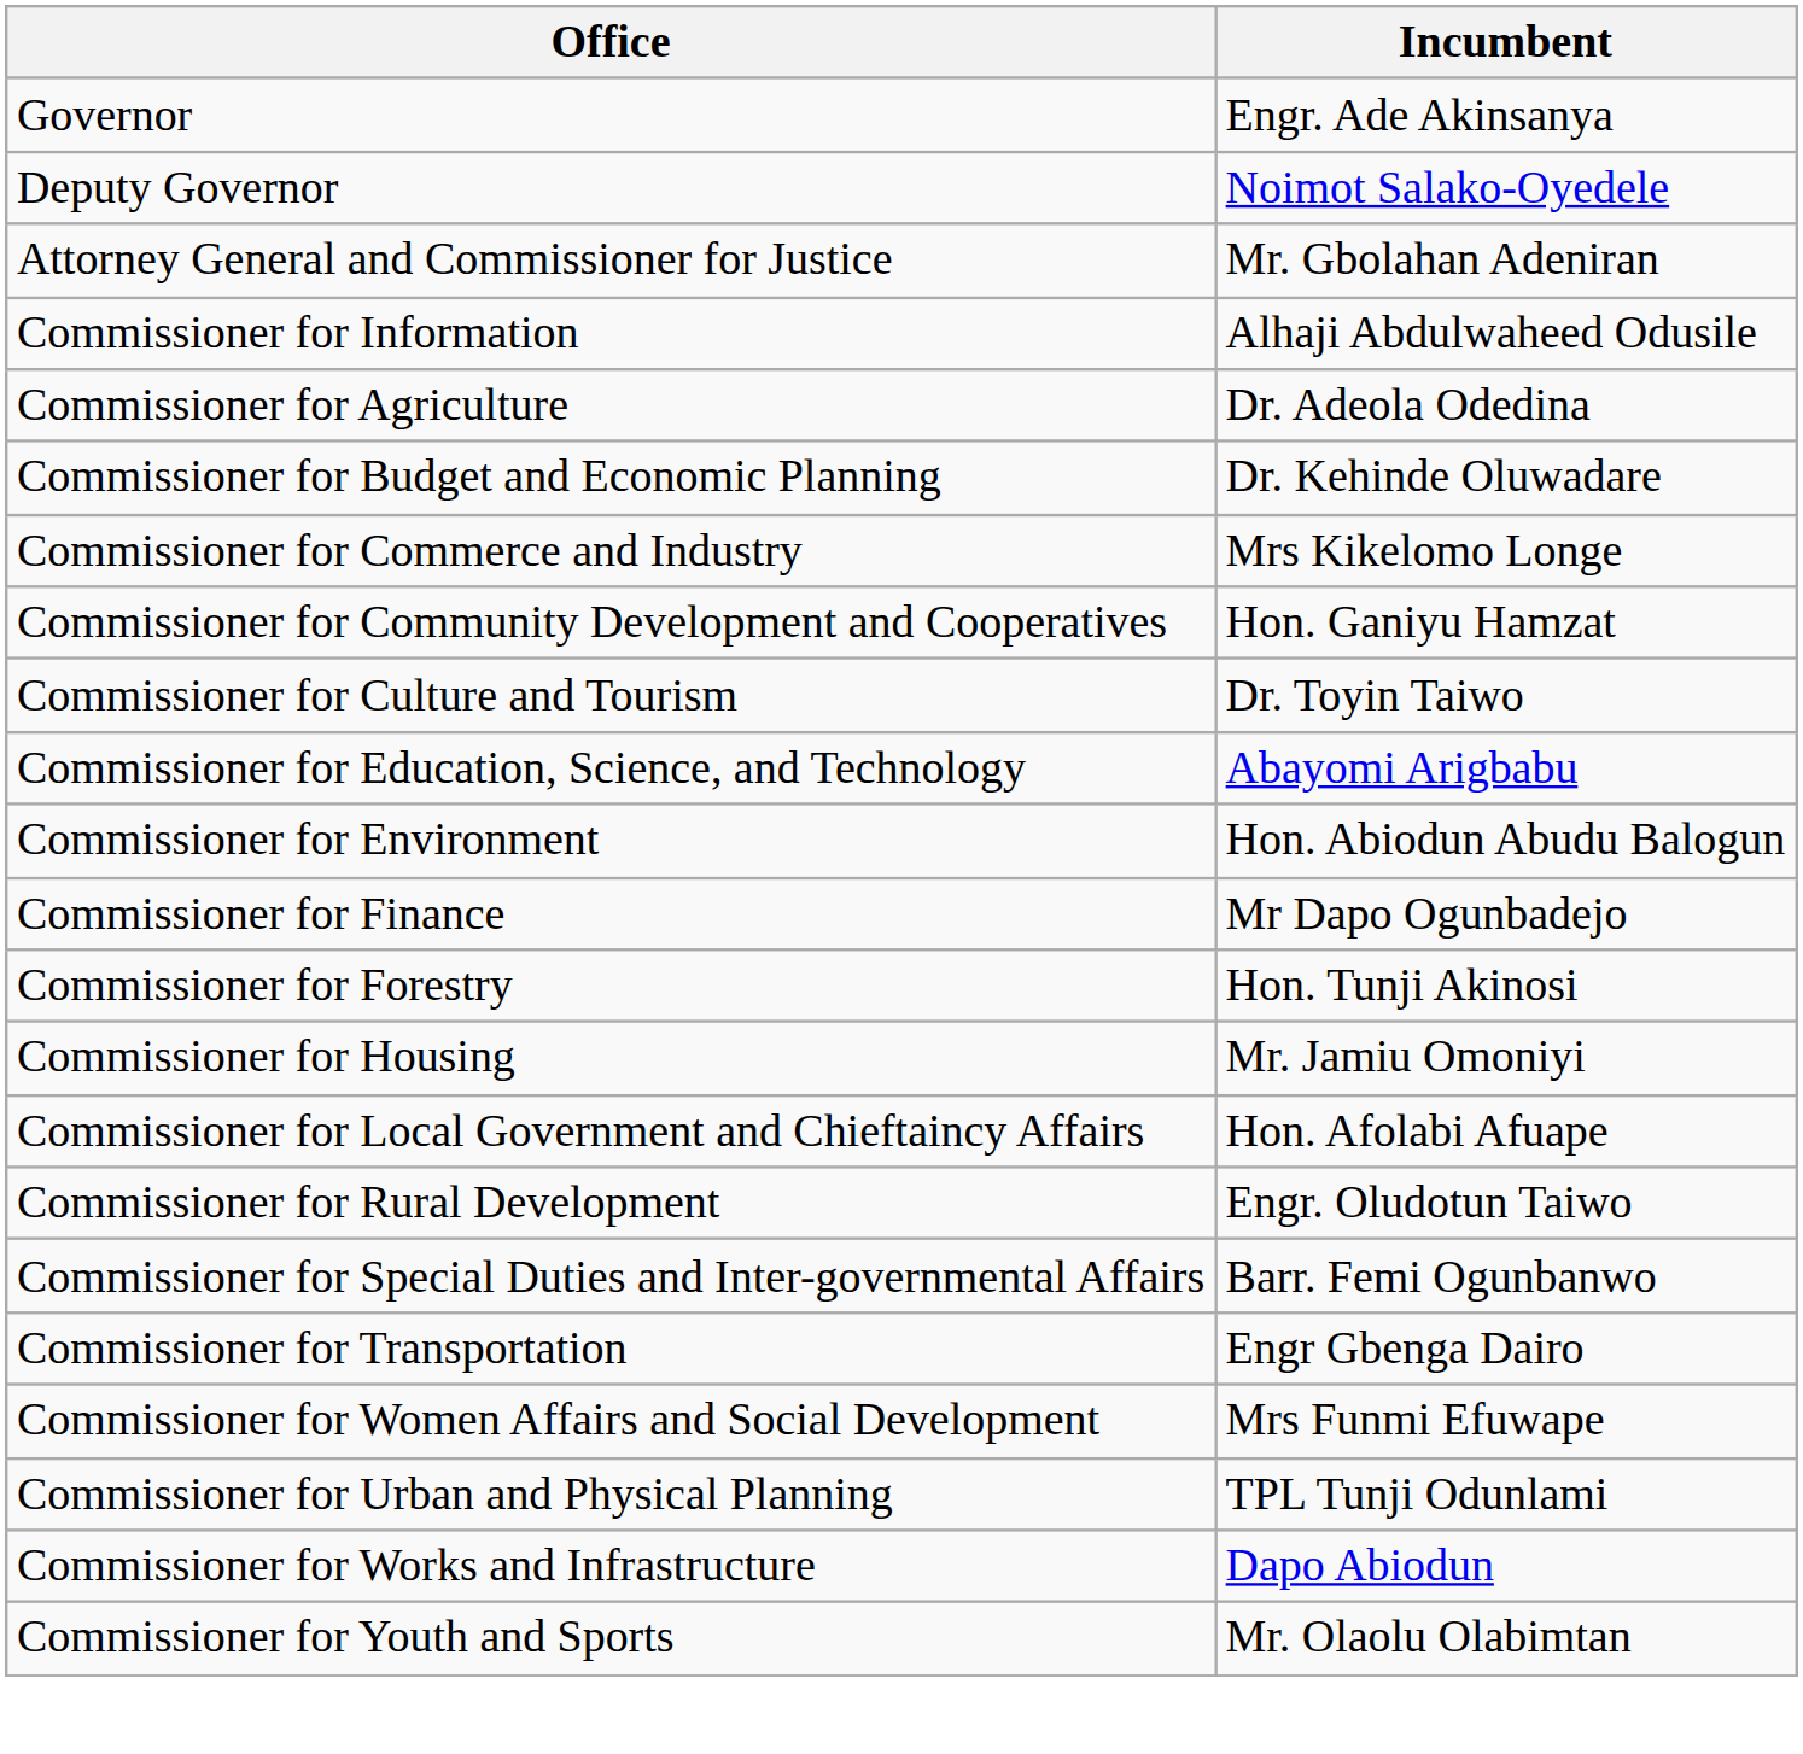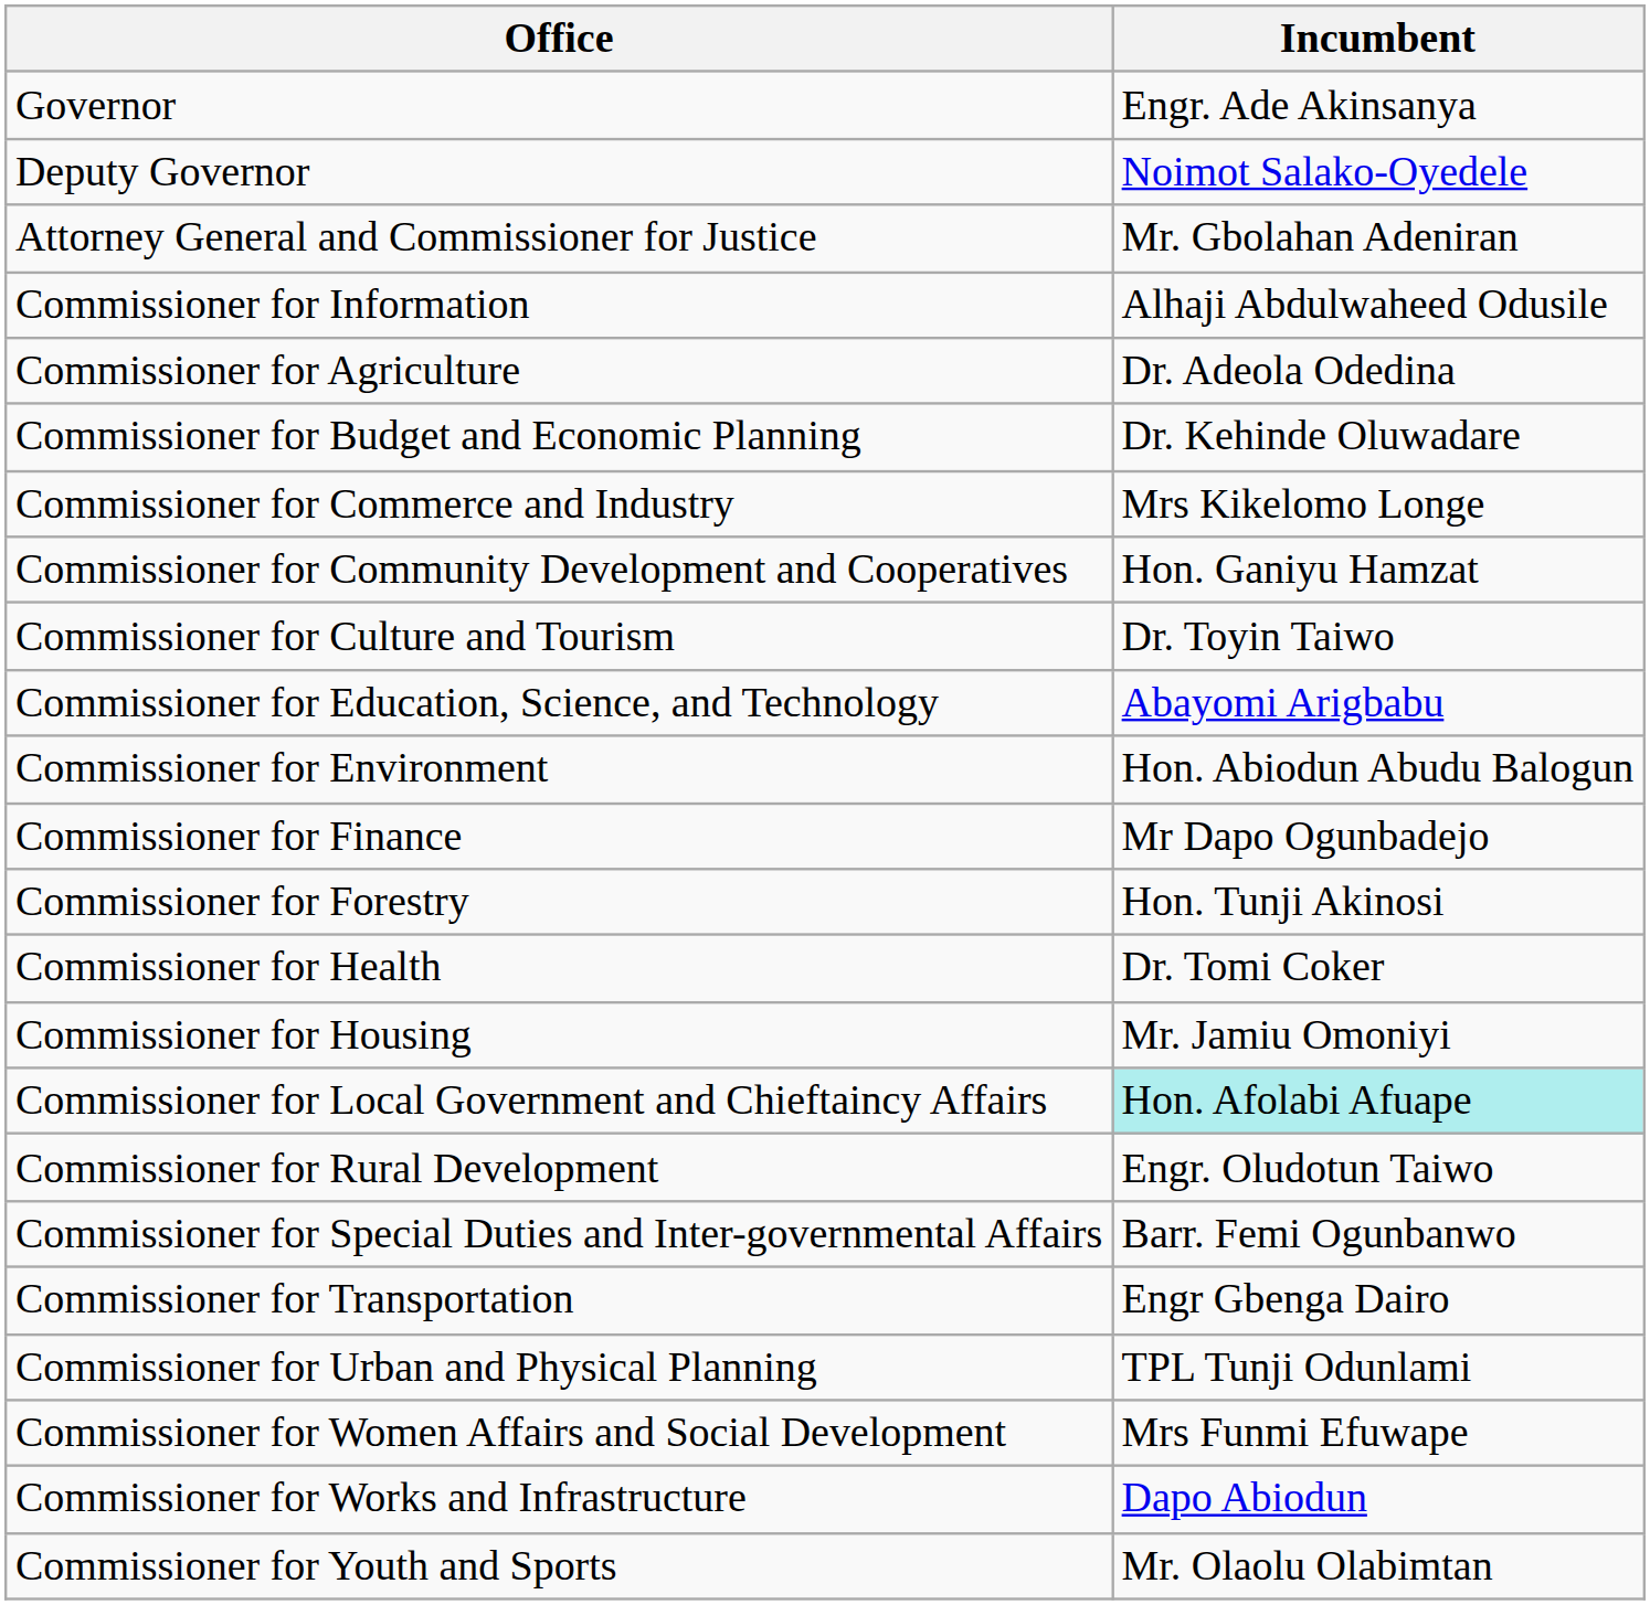 <table class="wikitable">
 <tr>
 <th colspan="1">Office</th>
 <th colspan="1">Incumbent</th>
 </tr>
 <tr>
 <td>Governor</td>
 <td>Engr. Ade Akinsanya</td>
 </tr>
 <tr>
 <td>Deputy Governor</td>
 <td><a href='#'>Noimot Salako-Oyedele</a></td>
 </tr>
 <tr>
 <td>Attorney General and Commissioner for Justice</td>
 <td>Mr. Gbolahan Adeniran</td>
 </tr>
 <tr>
 <td>Commissioner for Information</td>
 <td>Alhaji Abdulwaheed Odusile</td>
 </tr>
 <tr>
 <td>Commissioner for Agriculture</td>
 <td>Dr. Adeola Odedina</td>
 </tr>
 <tr>
 <td>Commissioner for Budget and Economic Planning</td>
 <td>Dr. Kehinde Oluwadare</td>
 </tr>
 <tr>
 <td>Commissioner for Commerce and Industry</td>
 <td>Mrs Kikelomo Longe</td>
 </tr>
 <tr>
 <td>Commissioner for Community Development and Cooperatives</td>
 <td>Hon. Ganiyu Hamzat</td>
 </tr>
 <tr>
 <td>Commissioner for Culture and Tourism</td>
 <td>Dr. Toyin Taiwo</td>
 </tr>
 <tr>
 <td>Commissioner for Education, Science, and Technology</td>
 <td><a href='#'>Abayomi Arigbabu</a></td>
 </tr>
 <tr>
 <td>Commissioner for Environment</td>
 <td>Hon. Abiodun Abudu Balogun</td>
 </tr>
 <tr>
 <td>Commissioner for Finance</td>
 <td>Mr Dapo Ogunbadejo</td>
 </tr>
 <tr>
 <td>Commissioner for Forestry</td>
 <td>Hon. Tunji Akinosi</td>
 </tr>
 <tr>
+<td>Commissioner for Health</td>
+<td>Dr. Tomi Coker</td>
+</tr>
+<tr>
 <td>Commissioner for Housing</td>
 <td>Mr. Jamiu Omoniyi</td>
 </tr>
 <tr>
 <td>Commissioner for Local Government and Chieftaincy Affairs</td>
-<td>Hon. Afolabi Afuape</td>
+<td style="background: paleturquoise;">Hon. Afolabi Afuape</td>
 </tr>
 <tr>
 <td>Commissioner for Rural Development</td>
 <td>Engr. Oludotun Taiwo</td>
 </tr>
 <tr>
 <td>Commissioner for Special Duties and Inter-governmental Affairs</td>
 <td>Barr. Femi Ogunbanwo</td>
 </tr>
 <tr>
 <td>Commissioner for Transportation</td>
 <td>Engr Gbenga Dairo</td>
 </tr>
 <tr>
+<td>Commissioner for Urban and Physical Planning</td>
+<td>TPL Tunji Odunlami</td>
+</tr>
+<tr>
 <td>Commissioner for Women Affairs and Social Development</td>
 <td>Mrs Funmi Efuwape</td>
-</tr>
-<tr>
-<td>Commissioner for Urban and Physical Planning</td>
-<td>TPL Tunji Odunlami</td>
 </tr>
 <tr>
 <td>Commissioner for Works and Infrastructure</td>
 <td><a href='#'>Dapo Abiodun</a></td>
 </tr>
 <tr>
 <td>Commissioner for Youth and Sports</td>
 <td>Mr. Olaolu Olabimtan</td>
 </tr>
 </table>
